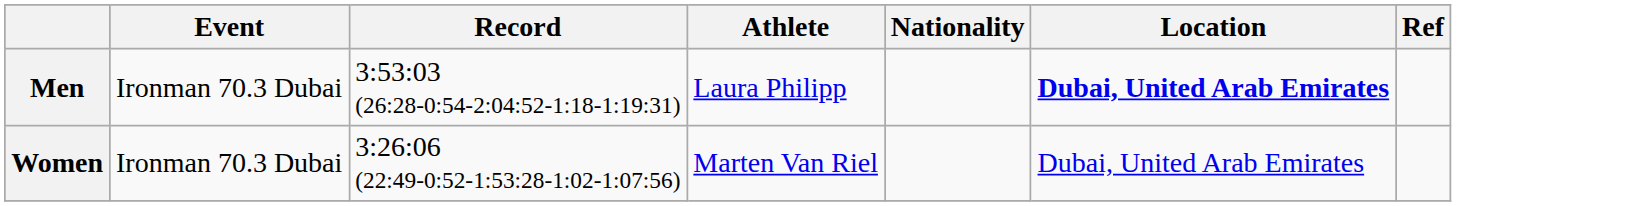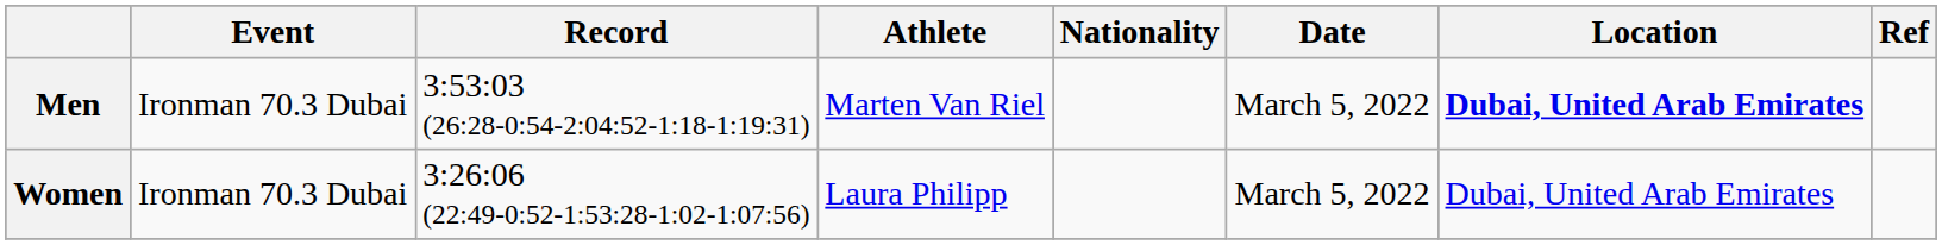 <table class="wikitable" style="text-align:left">
 <tr>
 <th></th>
 <th>Event</th>
 <th>Record</th>
 <th>Athlete</th>
 <th>Nationality</th>
+<th>Date</th>
 <th>Location</th>
 <th>Ref</th>
 </tr>
 <tr>
 <th>Men</th>
 <td>Ironman 70.3 Dubai</td>
 <td>3:53:03<br> <small>(26:28-0:54-2:04:52-1:18-1:19:31)</small></td>
-<td><a href='#'>Laura Philipp</a></td>
+<td><a href='#'>Marten Van Riel</a></td>
 <td></td>
+<td>March 5, 2022</td>
 <td><strong><a href='#'>Dubai, United Arab Emirates</a></strong></td>
 <td><br></td>
 </tr>
 <tr>
 <th>Women</th>
 <td>Ironman 70.3 Dubai</td>
 <td>3:26:06<br> <small>(22:49-0:52-1:53:28-1:02-1:07:56)</small></td>
-<td><a href='#'>Marten Van Riel</a></td>
+<td><a href='#'>Laura Philipp</a></td>
 <td></td>
+<td>March 5, 2022</td>
 <td><a href='#'>Dubai, United Arab Emirates</a></td>
 <td><br></td>
 </tr>
 </table>
